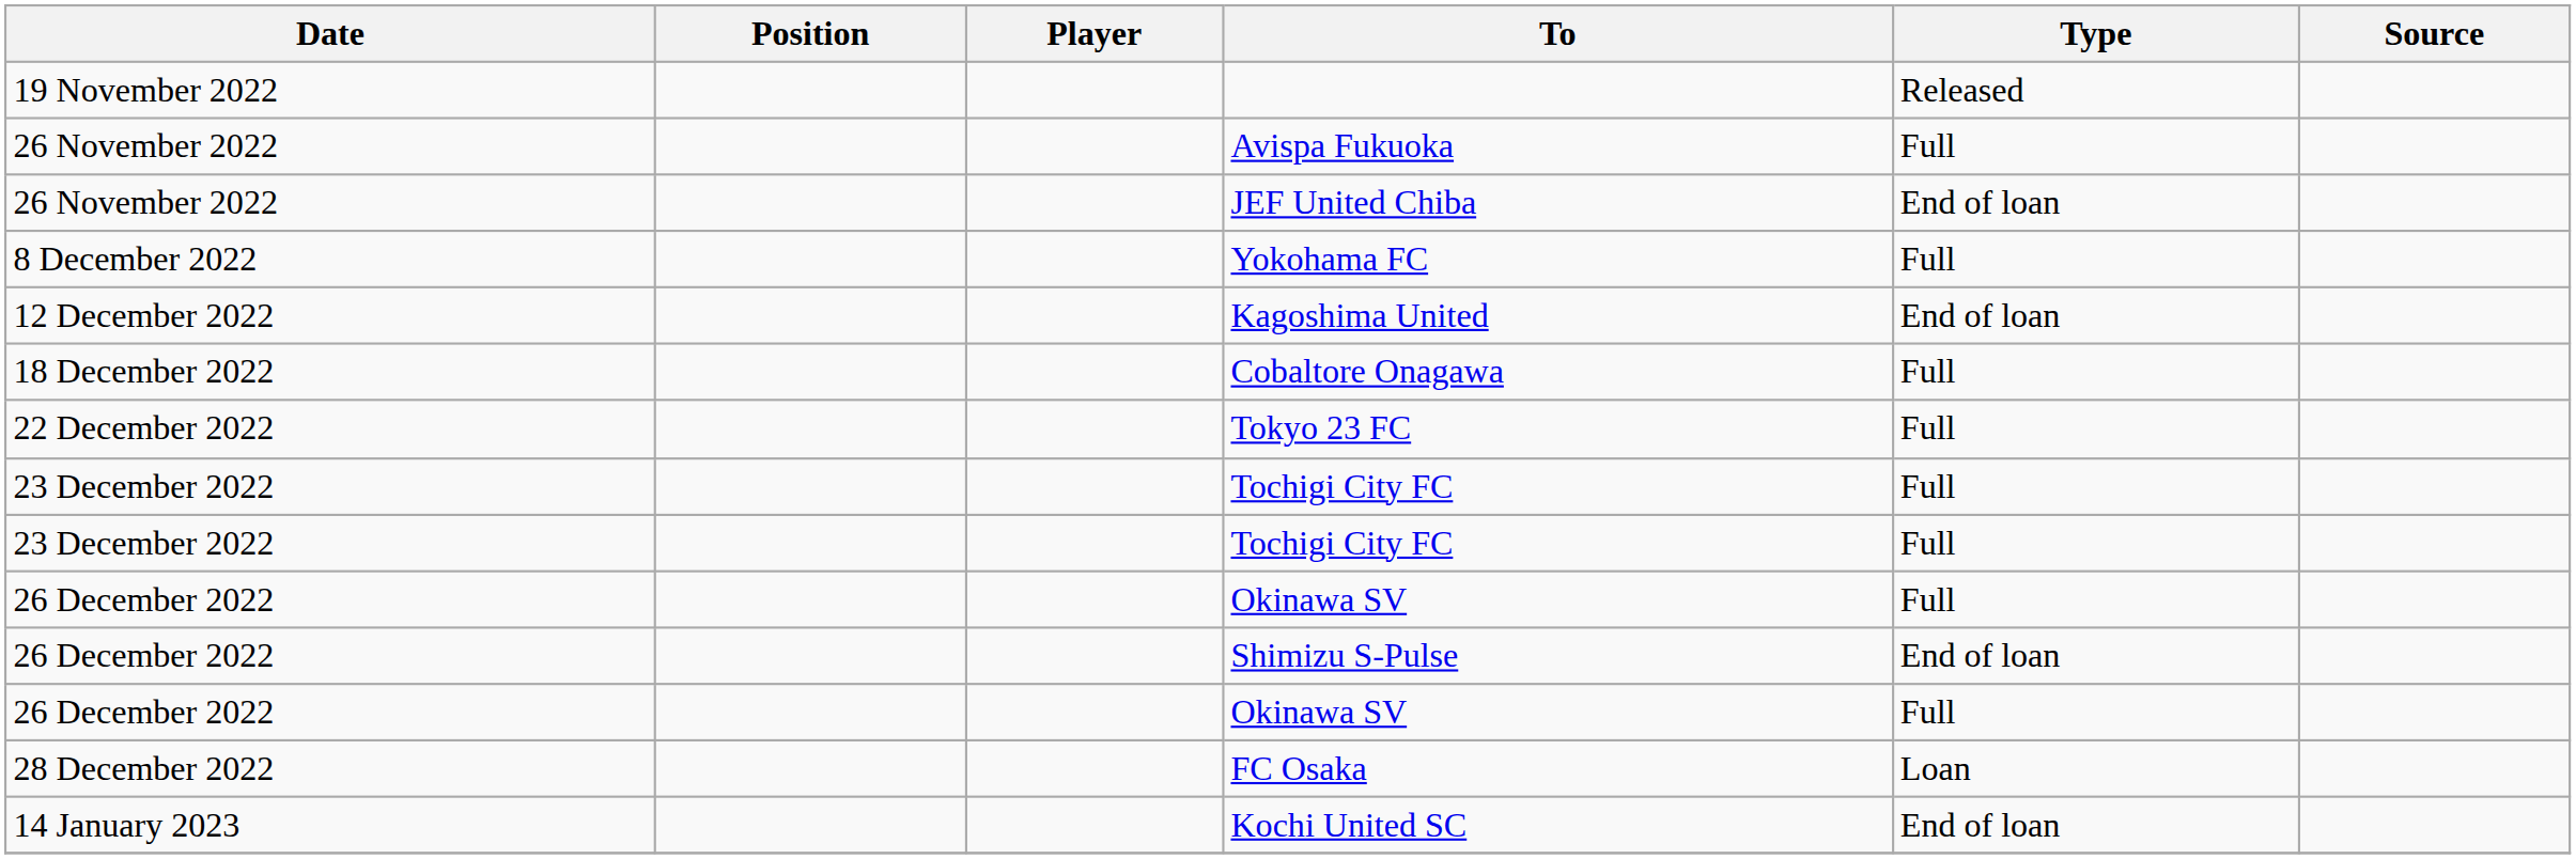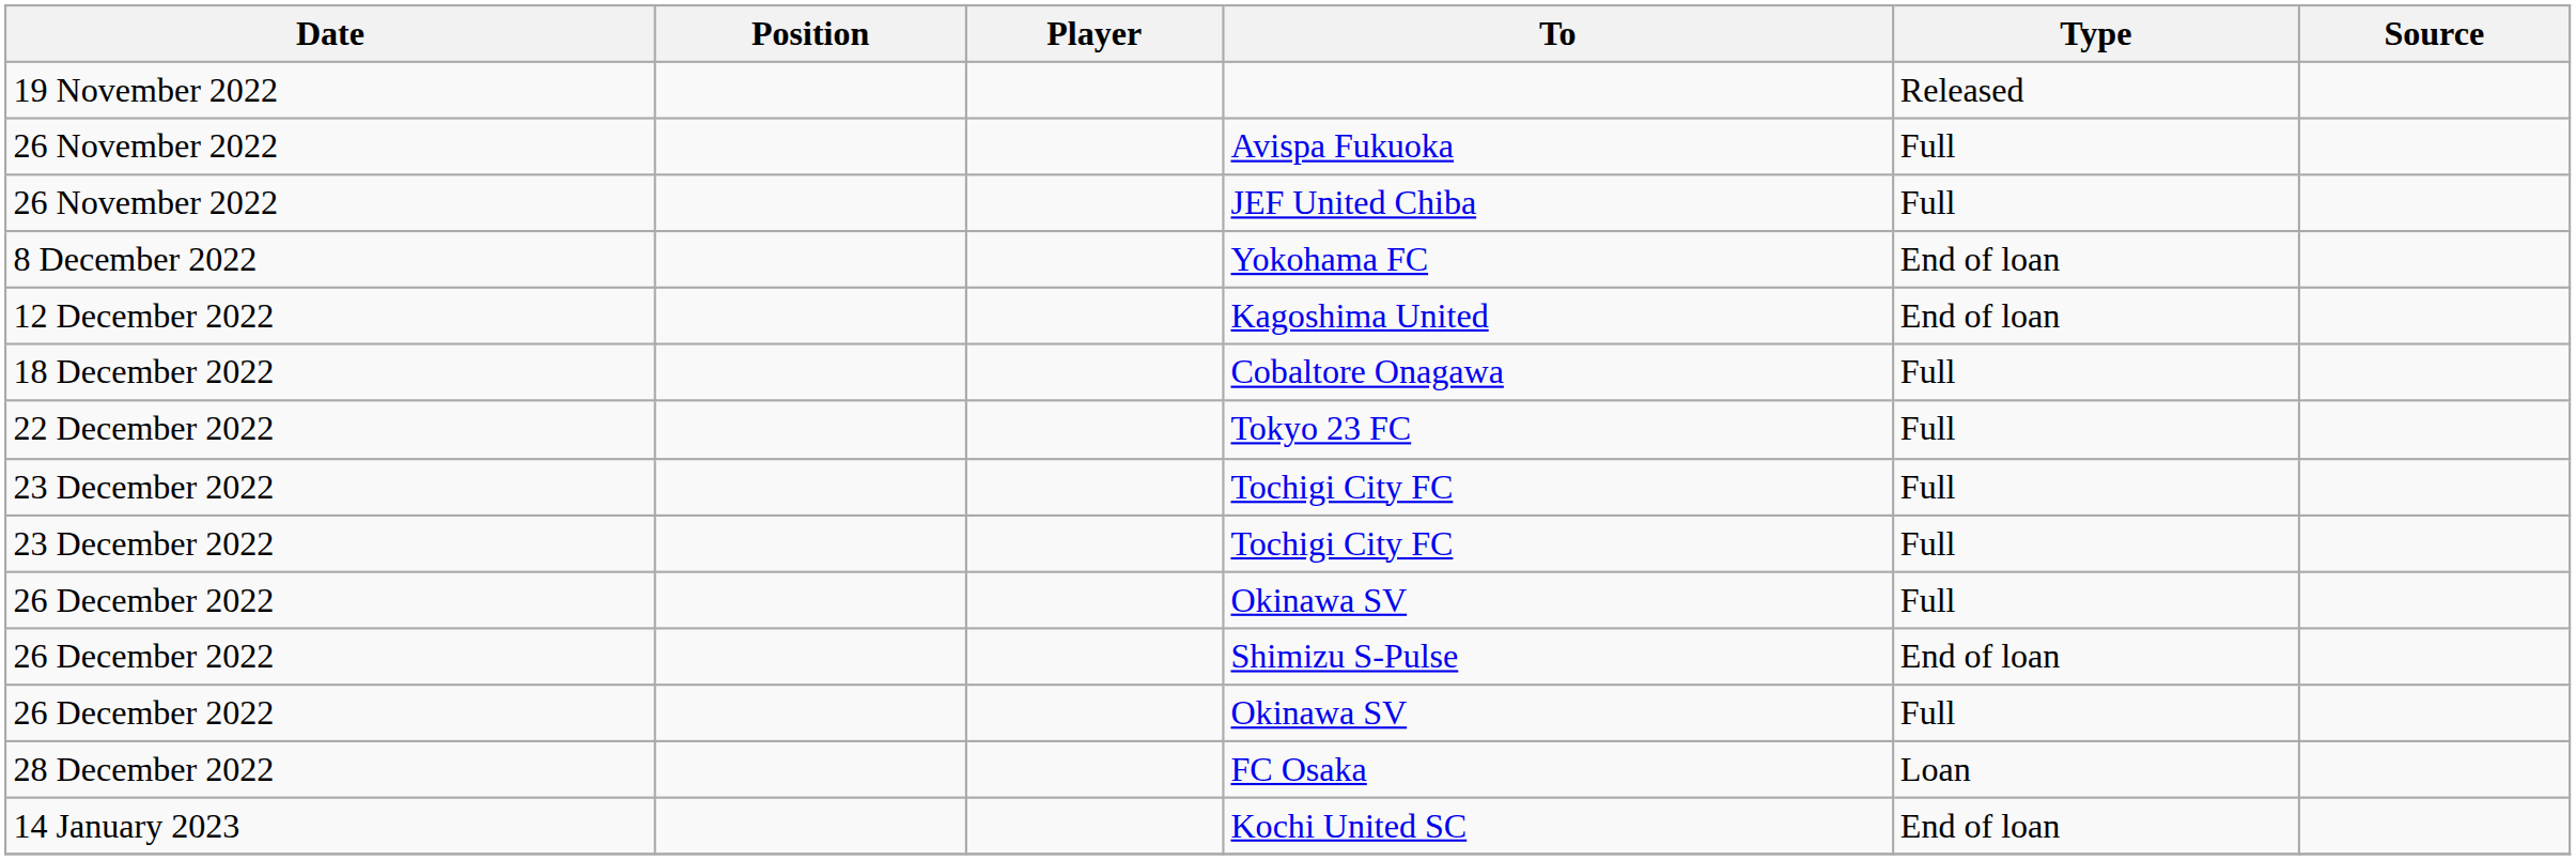 <table class="wikitable sortable" style="width:90%; text-align:center; font-size:95%; text-align:left;">
 <tr>
 <th>Date</th>
 <th>Position</th>
 <th>Player</th>
 <th>To</th>
 <th>Type</th>
 <th>Source</th>
 </tr>
 <tr>
 <td>19 November 2022</td>
 <td></td>
 <td></td>
 <td></td>
 <td>Released</td>
 <td></td>
 </tr>
 <tr>
 <td>26 November 2022</td>
 <td></td>
 <td></td>
 <td> <a href='#'>Avispa Fukuoka</a></td>
 <td>Full</td>
 <td></td>
 </tr>
 <tr>
 <td>26 November 2022</td>
 <td></td>
 <td></td>
 <td> <a href='#'>JEF United Chiba</a></td>
-<td>End of loan</td>
+<td>Full</td>
 <td></td>
 </tr>
 <tr>
 <td>8 December 2022</td>
 <td></td>
 <td></td>
 <td> <a href='#'>Yokohama FC</a></td>
-<td>Full</td>
+<td>End of loan</td>
 <td></td>
 </tr>
 <tr>
 <td>12 December 2022</td>
 <td></td>
 <td></td>
 <td> <a href='#'>Kagoshima United</a></td>
 <td>End of loan</td>
 <td></td>
 </tr>
 <tr>
 <td>18 December 2022</td>
 <td></td>
 <td></td>
 <td> <a href='#'>Cobaltore Onagawa</a></td>
 <td>Full</td>
 <td></td>
 </tr>
 <tr>
 <td>22 December 2022</td>
 <td></td>
 <td></td>
 <td> <a href='#'>Tokyo 23 FC</a></td>
 <td>Full</td>
 <td></td>
 </tr>
 <tr>
 <td>23 December 2022</td>
 <td></td>
 <td></td>
 <td> <a href='#'>Tochigi City FC</a></td>
 <td>Full</td>
 <td></td>
 </tr>
 <tr>
 <td>23 December 2022</td>
 <td></td>
 <td></td>
 <td> <a href='#'>Tochigi City FC</a></td>
 <td>Full</td>
 <td></td>
 </tr>
 <tr>
 <td>26 December 2022</td>
 <td></td>
 <td></td>
 <td> <a href='#'>Okinawa SV</a></td>
 <td>Full</td>
 <td></td>
 </tr>
 <tr>
 <td>26 December 2022</td>
 <td></td>
 <td></td>
 <td> <a href='#'>Shimizu S-Pulse</a></td>
 <td>End of loan</td>
 <td></td>
 </tr>
 <tr>
 <td>26 December 2022</td>
 <td></td>
 <td></td>
 <td> <a href='#'>Okinawa SV</a></td>
 <td>Full</td>
 <td></td>
 </tr>
 <tr>
 <td>28 December 2022</td>
 <td></td>
 <td></td>
 <td> <a href='#'>FC Osaka</a></td>
 <td>Loan</td>
 <td></td>
 </tr>
 <tr>
 <td>14 January 2023</td>
 <td></td>
 <td></td>
 <td> <a href='#'>Kochi United SC</a></td>
 <td>End of loan</td>
 <td></td>
 </tr>
 <tr>
 </tr>
 </table>
